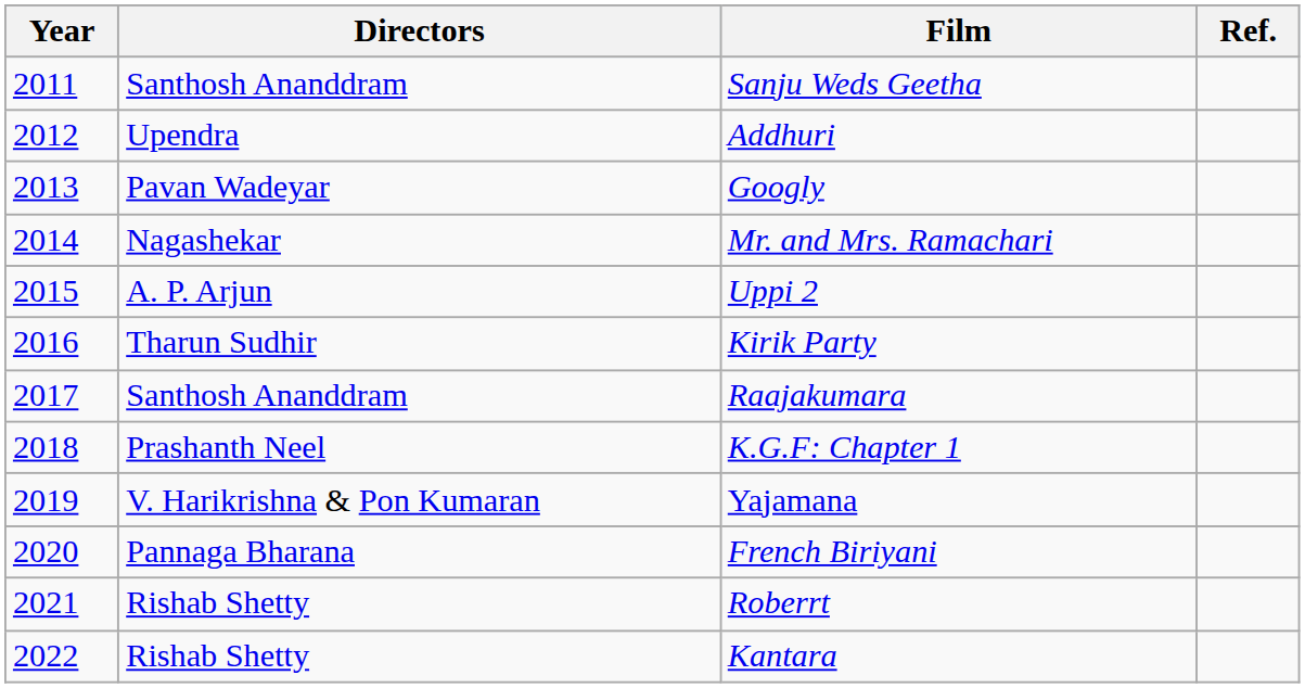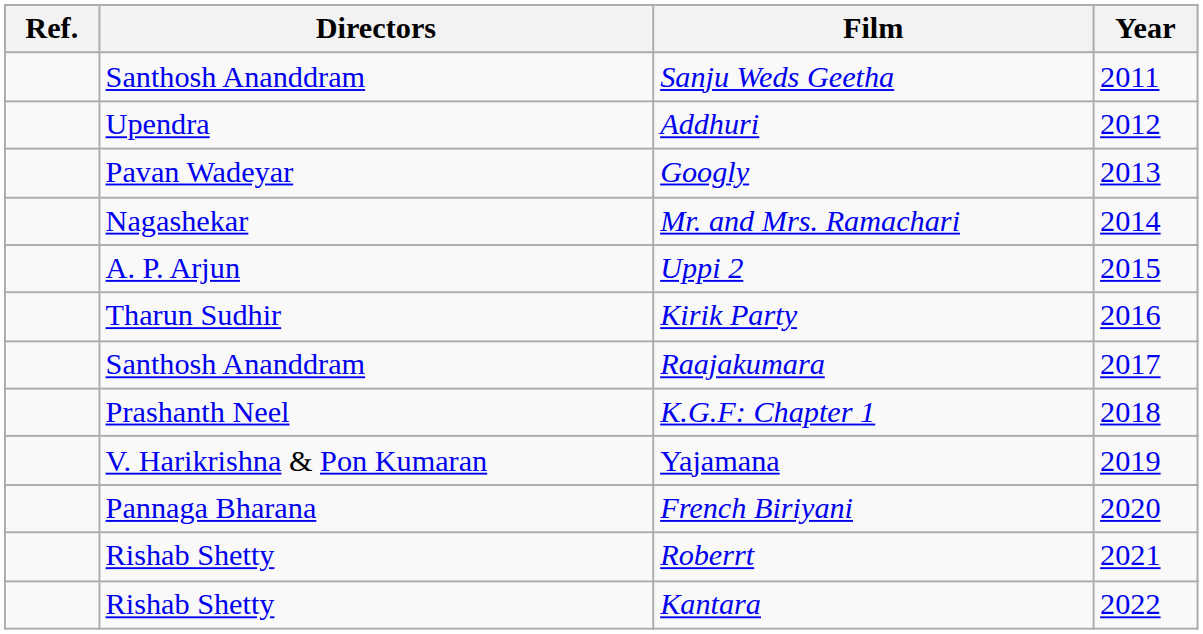 <table class="wikitable sortable" style="width:50%;">
 <tr style="background:#d1e4fd;">
-<th>Year</th>
+<th>Ref.</th>
 <th>Directors</th>
 <th>Film</th>
-<th>Ref.</th>
+<th>Year</th>
 </tr>
 <tr>
-<td><a href='#'>2011</a></td>
+<td></td>
 <td><a href='#'>Santhosh Ananddram</a></td>
 <td><em><a href='#'>Sanju Weds Geetha</a></em></td>
-<td></td>
+<td><a href='#'>2011</a></td>
 </tr>
 <tr>
-<td><a href='#'>2012</a></td>
+<td></td>
 <td><a href='#'>Upendra</a></td>
 <td><em><a href='#'>Addhuri</a></em></td>
-<td></td>
+<td><a href='#'>2012</a></td>
 </tr>
 <tr>
-<td><a href='#'>2013</a></td>
+<td></td>
 <td><a href='#'>Pavan Wadeyar</a></td>
 <td><em><a href='#'>Googly</a></em></td>
-<td></td>
+<td><a href='#'>2013</a></td>
 </tr>
 <tr>
-<td><a href='#'>2014</a></td>
+<td></td>
 <td><a href='#'>Nagashekar</a></td>
 <td><em><a href='#'>Mr. and Mrs. Ramachari</a></em></td>
-<td></td>
+<td><a href='#'>2014</a></td>
 </tr>
 <tr>
-<td><a href='#'>2015</a></td>
+<td></td>
 <td><a href='#'>A. P. Arjun</a></td>
 <td><em><a href='#'>Uppi 2</a></em></td>
-<td></td>
+<td><a href='#'>2015</a></td>
 </tr>
 <tr>
-<td><a href='#'>2016</a></td>
+<td></td>
 <td><a href='#'>Tharun Sudhir</a></td>
 <td><em><a href='#'>Kirik Party</a></em></td>
-<td></td>
+<td><a href='#'>2016</a></td>
 </tr>
 <tr>
-<td><a href='#'>2017</a></td>
+<td></td>
 <td><a href='#'>Santhosh Ananddram</a></td>
 <td><em><a href='#'>Raajakumara</a></em></td>
-<td></td>
+<td><a href='#'>2017</a></td>
 </tr>
 <tr>
-<td><a href='#'>2018</a></td>
+<td></td>
 <td><a href='#'>Prashanth Neel</a></td>
 <td><em><a href='#'>K.G.F: Chapter 1</a></em></td>
-<td></td>
+<td><a href='#'>2018</a></td>
 </tr>
 <tr>
-<td><a href='#'>2019</a></td>
+<td></td>
 <td><a href='#'>V. Harikrishna</a> & <a href='#'>Pon Kumaran</a></td>
 <td><em><a href='#'></em>Yajamana<em></a></em></td>
-<td></td>
+<td><a href='#'>2019</a></td>
 </tr>
 <tr>
-<td><a href='#'>2020</a></td>
+<td></td>
 <td><a href='#'>Pannaga Bharana</a></td>
 <td><em><a href='#'>French Biriyani</a></em></td>
-<td></td>
+<td><a href='#'>2020</a></td>
 </tr>
 <tr>
-<td><a href='#'>2021</a></td>
+<td></td>
 <td><a href='#'>Rishab Shetty</a></td>
 <td><em><a href='#'>Roberrt</a></em></td>
-<td></td>
+<td><a href='#'>2021</a></td>
 </tr>
 <tr>
-<td><a href='#'>2022</a></td>
+<td></td>
 <td><a href='#'>Rishab Shetty</a></td>
 <td><em><a href='#'>Kantara</a></em></td>
-<td></td>
+<td><a href='#'>2022</a></td>
 </tr>
 </table>
